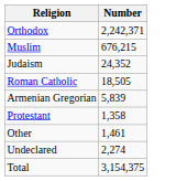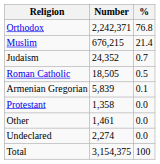 <table class="wikitable">
 <tr>
 <th>Religion</th>
 <th>Number</th>
+<th>%</th>
 </tr>
 <tr>
 <td><a href='#'>Orthodox</a></td>
 <td>2,242,371</td>
+<td>76.8</td>
 </tr>
 <tr>
 <td><a href='#'>Muslim</a></td>
 <td>676,215</td>
+<td>21.4</td>
 </tr>
 <tr>
 <td>Judaism</td>
 <td>24,352</td>
+<td>0.7</td>
 </tr>
 <tr>
 <td><a href='#'>Roman Catholic</a></td>
 <td>18,505</td>
+<td>0.5</td>
 </tr>
 <tr>
 <td>Armenian Gregorian</td>
 <td>5,839</td>
+<td>0.1</td>
 </tr>
 <tr>
 <td><a href='#'>Protestant</a></td>
 <td>1,358</td>
+<td>0.0</td>
 </tr>
 <tr>
 <td>Other</td>
 <td>1,461</td>
+<td>0.0</td>
 </tr>
 <tr>
 <td>Undeclared</td>
 <td>2,274</td>
+<td>0.0</td>
 </tr>
 <tr>
 <td>Total</td>
 <td>3,154,375</td>
+<td>100</td>
 </tr>
 </table>
